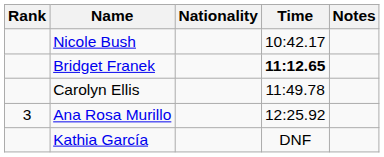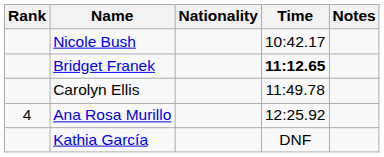 <table class="wikitable sortable" style="text-align:center">
 <tr>
 <th>Rank</th>
 <th>Name</th>
 <th>Nationality</th>
 <th>Time</th>
 <th>Notes</th>
 </tr>
 <tr>
 <td align=center></td>
 <td align=left><a href='#'>Nicole Bush</a></td>
 <td align=left></td>
 <td>10:42.17</td>
 <td></td>
 </tr>
 <tr>
 <td align=center></td>
 <td align=left><a href='#'>Bridget Franek</a></td>
 <td align=left></td>
 <td><strong>11:12.65</strong></td>
 <td></td>
 </tr>
 <tr>
 <td align=center></td>
 <td align=left>Carolyn Ellis</td>
 <td align=left></td>
 <td>11:49.78</td>
 <td></td>
 </tr>
 <tr>
-<td align=center>3</td>
+<td align=center>4</td>
 <td align=left><a href='#'>Ana Rosa Murillo</a></td>
 <td align=left></td>
 <td>12:25.92</td>
 <td></td>
 </tr>
 <tr>
 <td align=center></td>
 <td align=left><a href='#'>Kathia García</a></td>
 <td align=left></td>
 <td>DNF</td>
 <td></td>
 </tr>
 </table>
